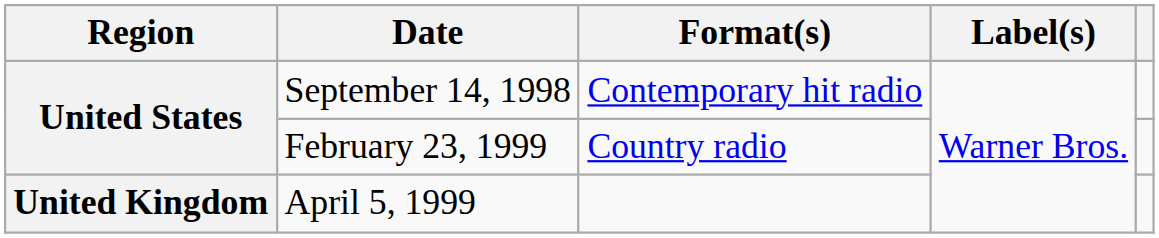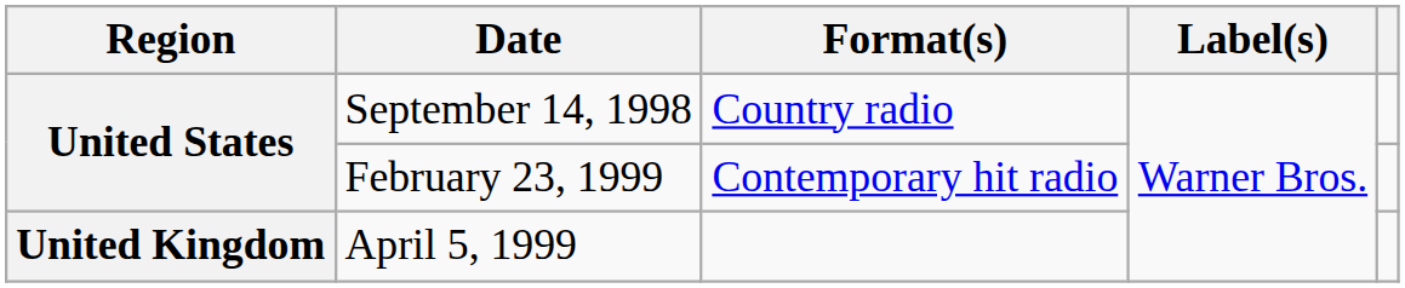 <table class="wikitable plainrowheaders">
 <tr>
 <th scope="col">Region</th>
 <th scope="col">Date</th>
 <th scope="col">Format(s)</th>
 <th scope="col">Label(s)</th>
 <th scope="col"></th>
 </tr>
 <tr>
 <th scope="row" rowspan="2">United States</th>
 <td>September 14, 1998</td>
-<td><a href='#'>Contemporary hit radio</a></td>
+<td><a href='#'>Country radio</a></td>
 <td rowspan="3"><a href='#'>Warner Bros.</a></td>
 <td></td>
 </tr>
 <tr>
 <td>February 23, 1999</td>
-<td><a href='#'>Country radio</a></td>
+<td><a href='#'>Contemporary hit radio</a></td>
 <td></td>
 </tr>
 <tr>
 <th scope="row">United Kingdom</th>
 <td>April 5, 1999</td>
 <td></td>
 <td></td>
 </tr>
 </table>
